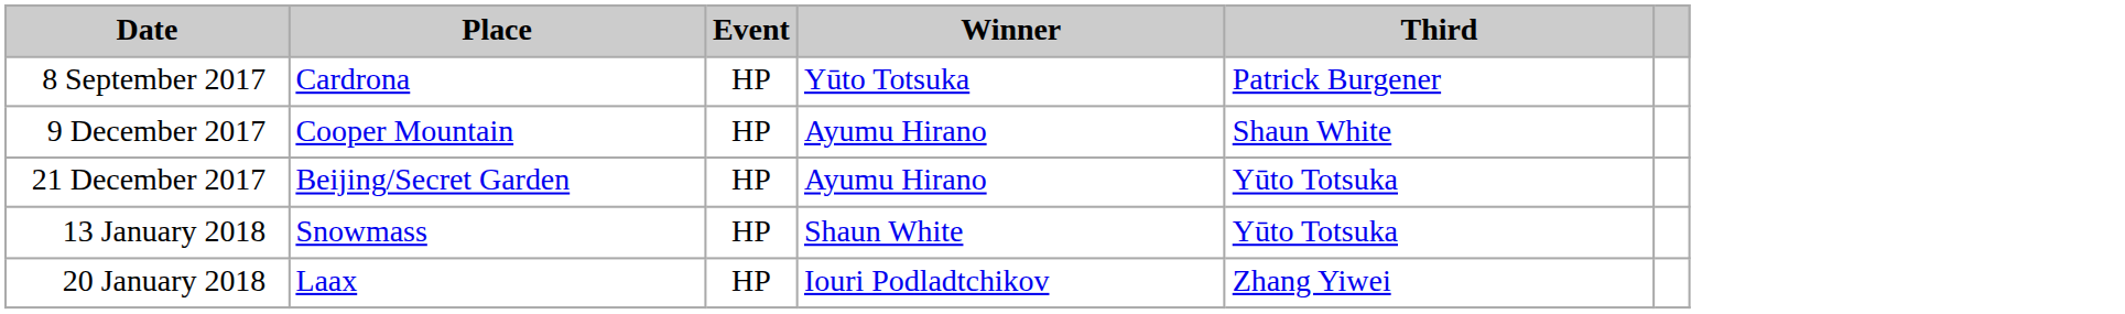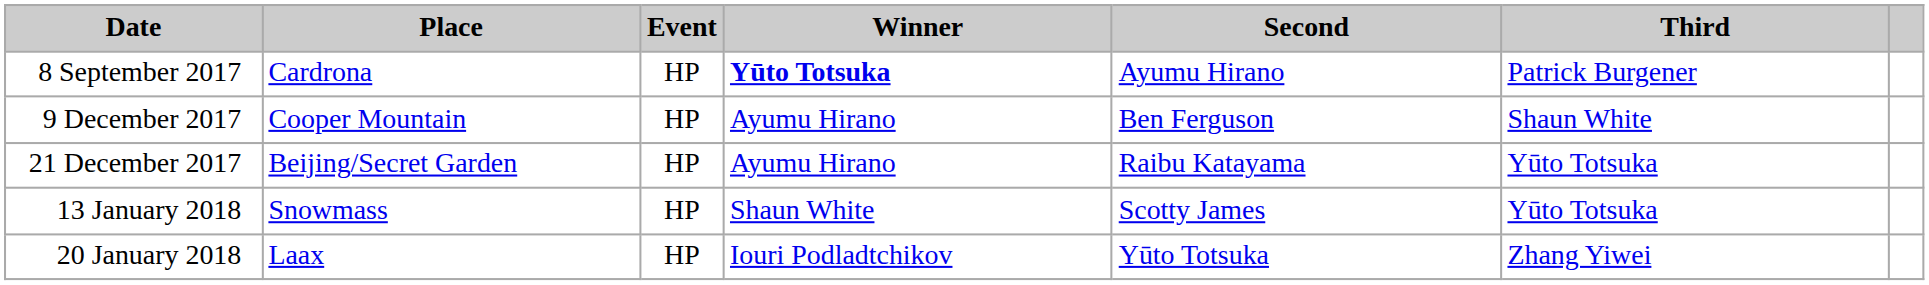 <table class="wikitable plainrowheaders" style="background:#fff; font-size:86%; line-height:16px; border:grey solid 1px; border-collapse:collapse;">
 <tr style="background:#ccc; text-align:center;">
 <th scope="col" style="background:#ccc; width:120px;">Date</th>
 <th scope="col" style="background:#ccc; width:180px;">Place</th>
 <th scope="col" style="background:#ccc; width:30px;">Event</th>
 <th scope="col" style="background:#ccc; width:185px;">Winner</th>
+<th scope="col" style="background:#ccc; width:185px;">Second</th>
 <th scope="col" style="background:#ccc; width:185px;">Third</th>
 <th scope="col" style="background:#ccc; width:10px;"></th>
 </tr>
 <tr>
 <td align=right>8 September 2017  </td>
 <td> <a href='#'>Cardrona</a></td>
 <td align=center>HP</td>
-<td> <a href='#'>Yūto Totsuka</a></td>
+<td><strong> <a href='#'>Yūto Totsuka</a></strong></td>
+<td> <a href='#'>Ayumu Hirano</a></td>
 <td> <a href='#'>Patrick Burgener</a></td>
 <td></td>
 </tr>
 <tr>
 <td align=right>9 December 2017  </td>
 <td> <a href='#'>Cooper Mountain</a></td>
 <td align=center>HP</td>
 <td> <a href='#'>Ayumu Hirano</a></td>
+<td> <a href='#'>Ben Ferguson</a></td>
 <td> <a href='#'>Shaun White</a></td>
 <td></td>
 </tr>
 <tr>
 <td align=right>21 December 2017  </td>
 <td> <a href='#'>Beijing/Secret Garden</a></td>
 <td align=center>HP</td>
 <td> <a href='#'>Ayumu Hirano</a></td>
+<td> <a href='#'>Raibu Katayama</a></td>
 <td> <a href='#'>Yūto Totsuka</a></td>
 <td></td>
 </tr>
 <tr>
 <td align=right>13 January 2018  </td>
 <td> <a href='#'>Snowmass</a></td>
 <td align=center>HP</td>
 <td> <a href='#'>Shaun White</a></td>
+<td> <a href='#'>Scotty James</a></td>
 <td> <a href='#'>Yūto Totsuka</a></td>
 <td></td>
 </tr>
 <tr>
 <td align=right>20 January 2018  </td>
 <td> <a href='#'>Laax</a></td>
 <td align=center>HP</td>
 <td> <a href='#'>Iouri Podladtchikov</a></td>
+<td> <a href='#'>Yūto Totsuka</a></td>
 <td> <a href='#'>Zhang Yiwei</a></td>
 <td></td>
 </tr>
 </table>
